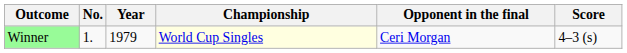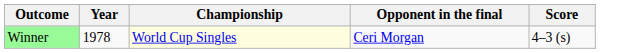 <table class="sortable wikitable">
 <tr>
 <th width="80">Outcome</th>
-<th width="20">No.</th>
 <th width="50">Year</th>
 <th style="width:250px;">Championship</th>
 <th style="width:200px;">Opponent in the final</th>
 <th width="70">Score</th>
 </tr>
 <tr>
 <td style="background:#98FB98">Winner</td>
-<td>1.</td>
-<td>1979</td>
+<td>1978</td>
 <td style="background: lightyellow;"><a href='#'>World Cup Singles</a></td>
 <td> <a href='#'>Ceri Morgan</a></td>
 <td>4–3 (s)</td>
 </tr>
 </table>
